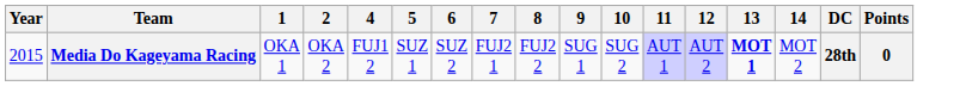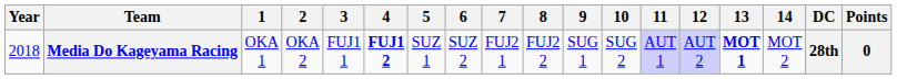 <table class="wikitable" style="text-align:center; font-size:85%">
 <tr>
 <th>Year</th>
 <th>Team</th>
 <th>1</th>
 <th>2</th>
+<th>3</th>
 <th>4</th>
 <th>5</th>
 <th>6</th>
 <th>7</th>
 <th>8</th>
 <th>9</th>
 <th>10</th>
 <th>11</th>
 <th>12</th>
 <th>13</th>
 <th>14</th>
 <th>DC</th>
 <th>Points</th>
 </tr>
 <tr>
-<td><a href='#'>2015</a></td>
+<td><a href='#'>2018</a></td>
 <th nowrap><a href='#'>Media Do Kageyama Racing</a></th>
 <td style="background:#;"><a href='#'>OKA<br>1</a></td>
 <td style="background:#;"><a href='#'>OKA<br>2</a></td>
-<td style="background:#;"><a href='#'>FUJ1<br>2</a></td>
+<td style="background:#;"><a href='#'>FUJ1<br>1</a></td>
+<td style="background:#;"><strong><a href='#'>FUJ1<br>2</a></strong></td>
 <td style="background:#;"><a href='#'>SUZ<br>1</a></td>
 <td style="background:#;"><a href='#'>SUZ<br>2</a></td>
 <td style="background:#;"><a href='#'>FUJ2<br>1</a></td>
 <td style="background:#;"><a href='#'>FUJ2<br>2</a></td>
 <td style="background:#;"><a href='#'>SUG<br>1</a></td>
 <td style="background:#;"><a href='#'>SUG<br>2</a></td>
 <td style="background:#CFCFFF;"><a href='#'>AUT<br>1</a><br></td>
 <td style="background:#CFCFFF;"><a href='#'>AUT<br>2</a><br></td>
 <td style="background:#;"><strong><a href='#'>MOT<br>1</a></strong></td>
 <td style="background:#;"><a href='#'>MOT<br>2</a></td>
 <th>28th</th>
 <th>0</th>
 </tr>
 </table>
